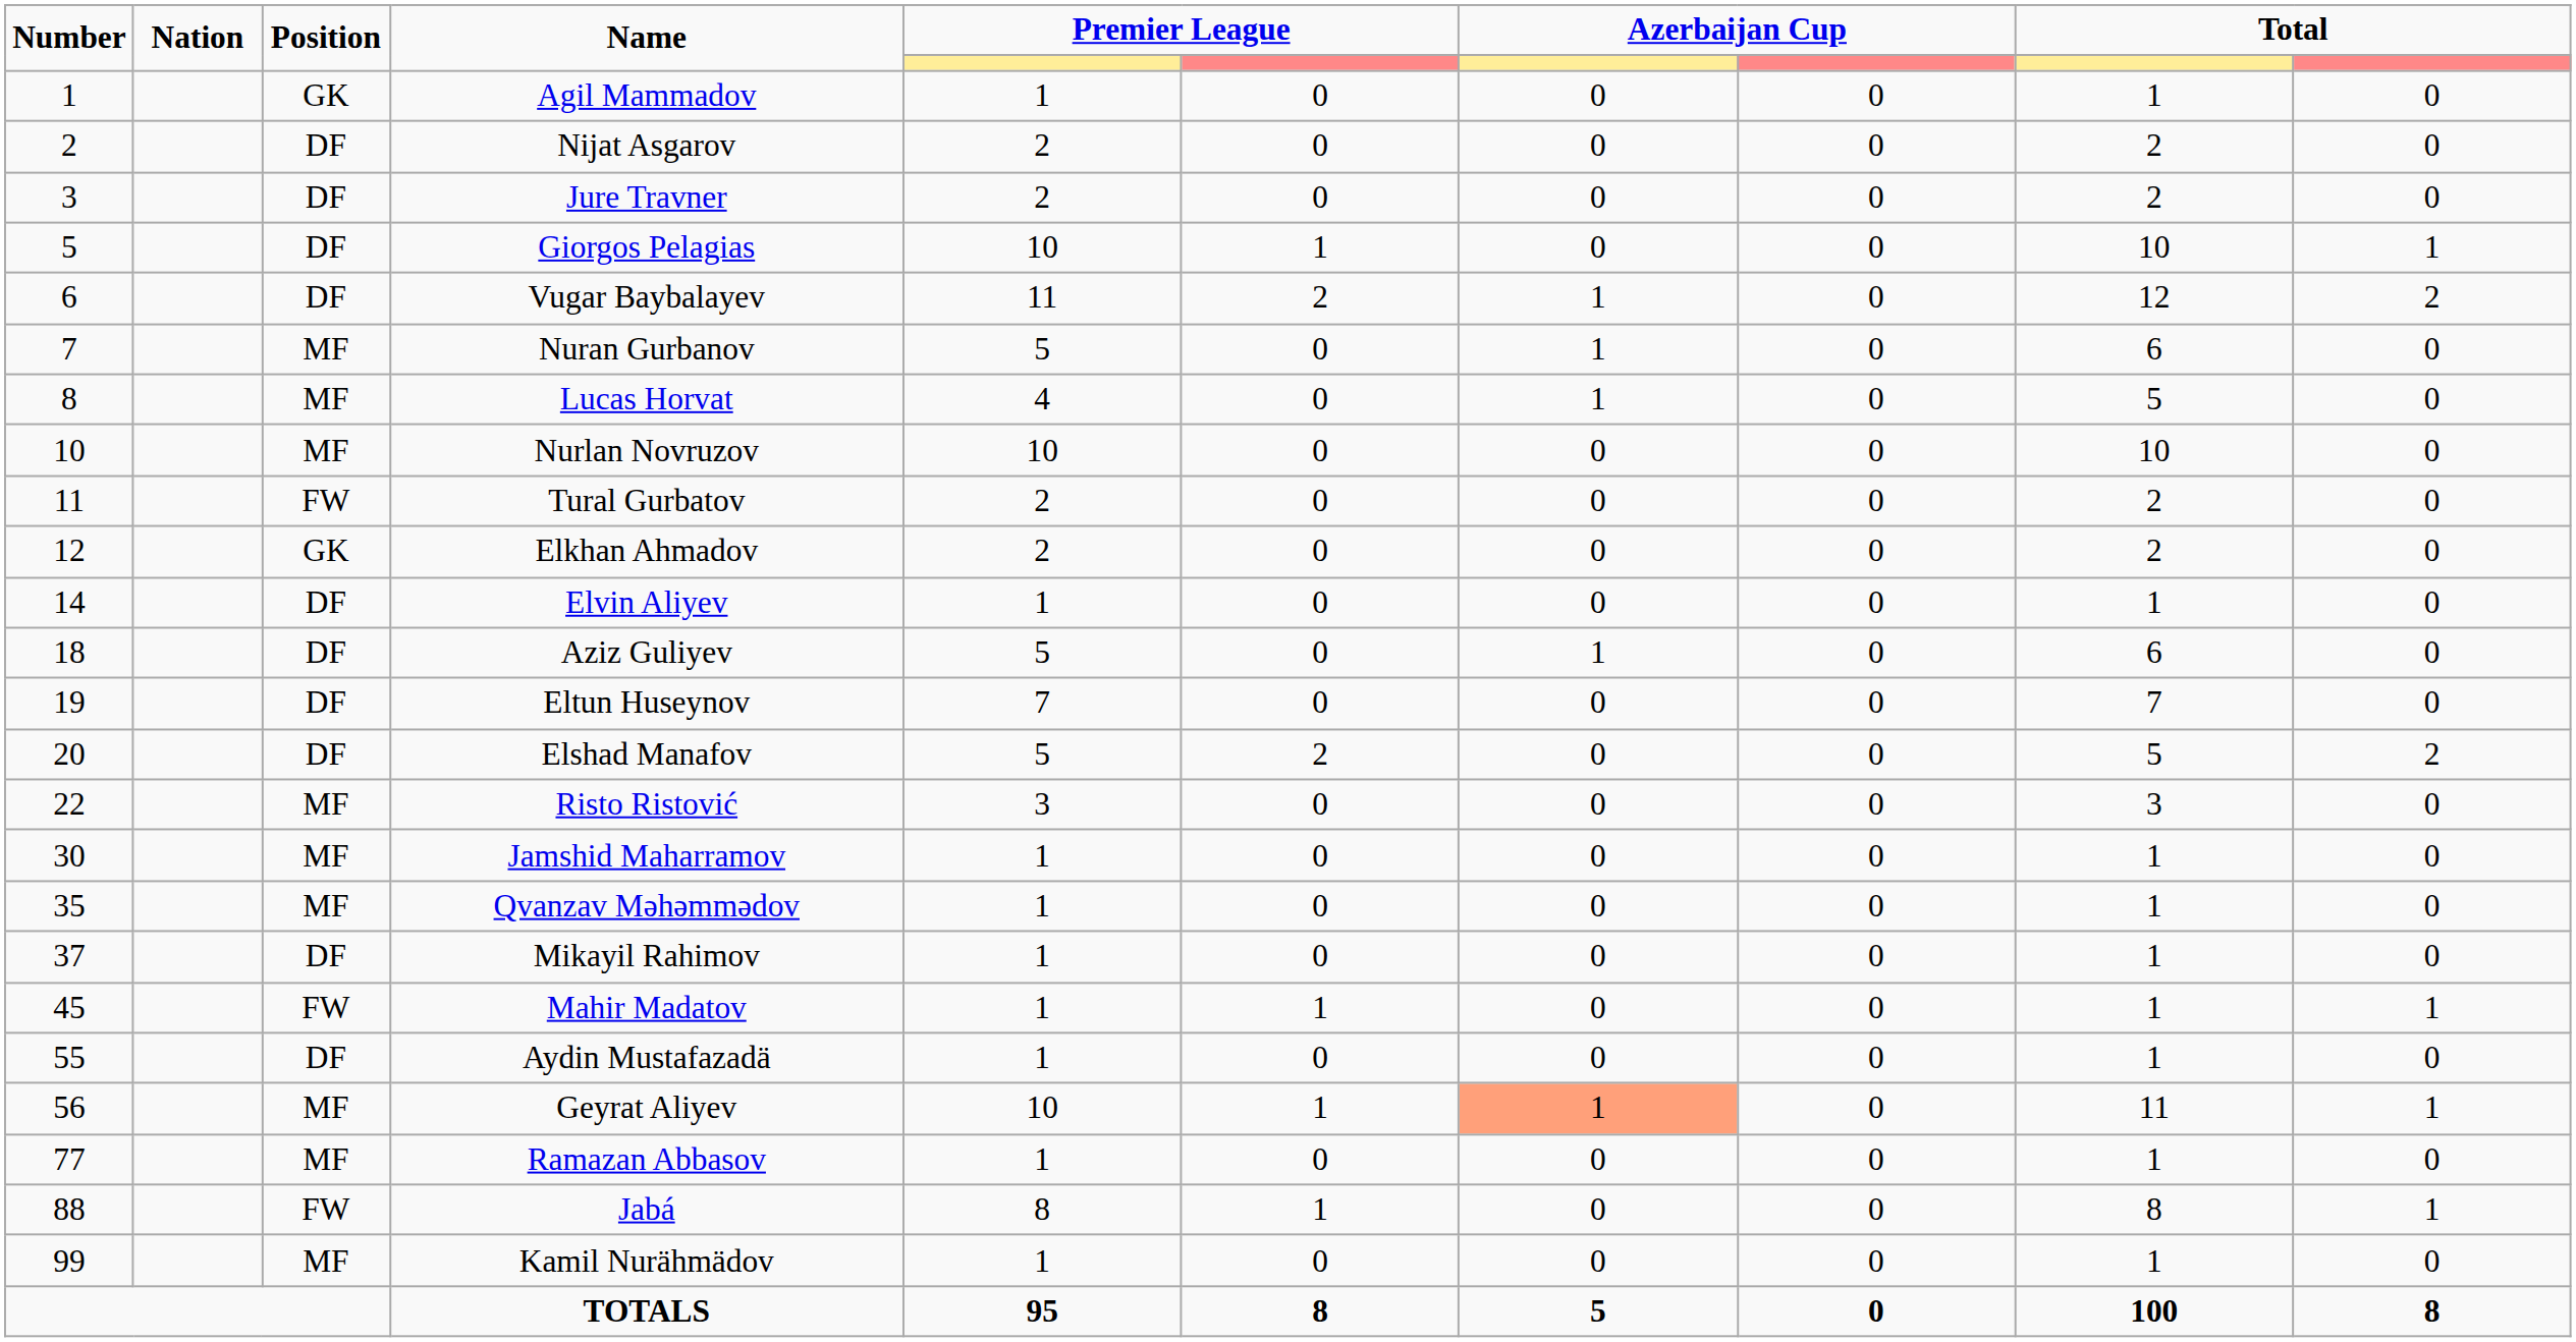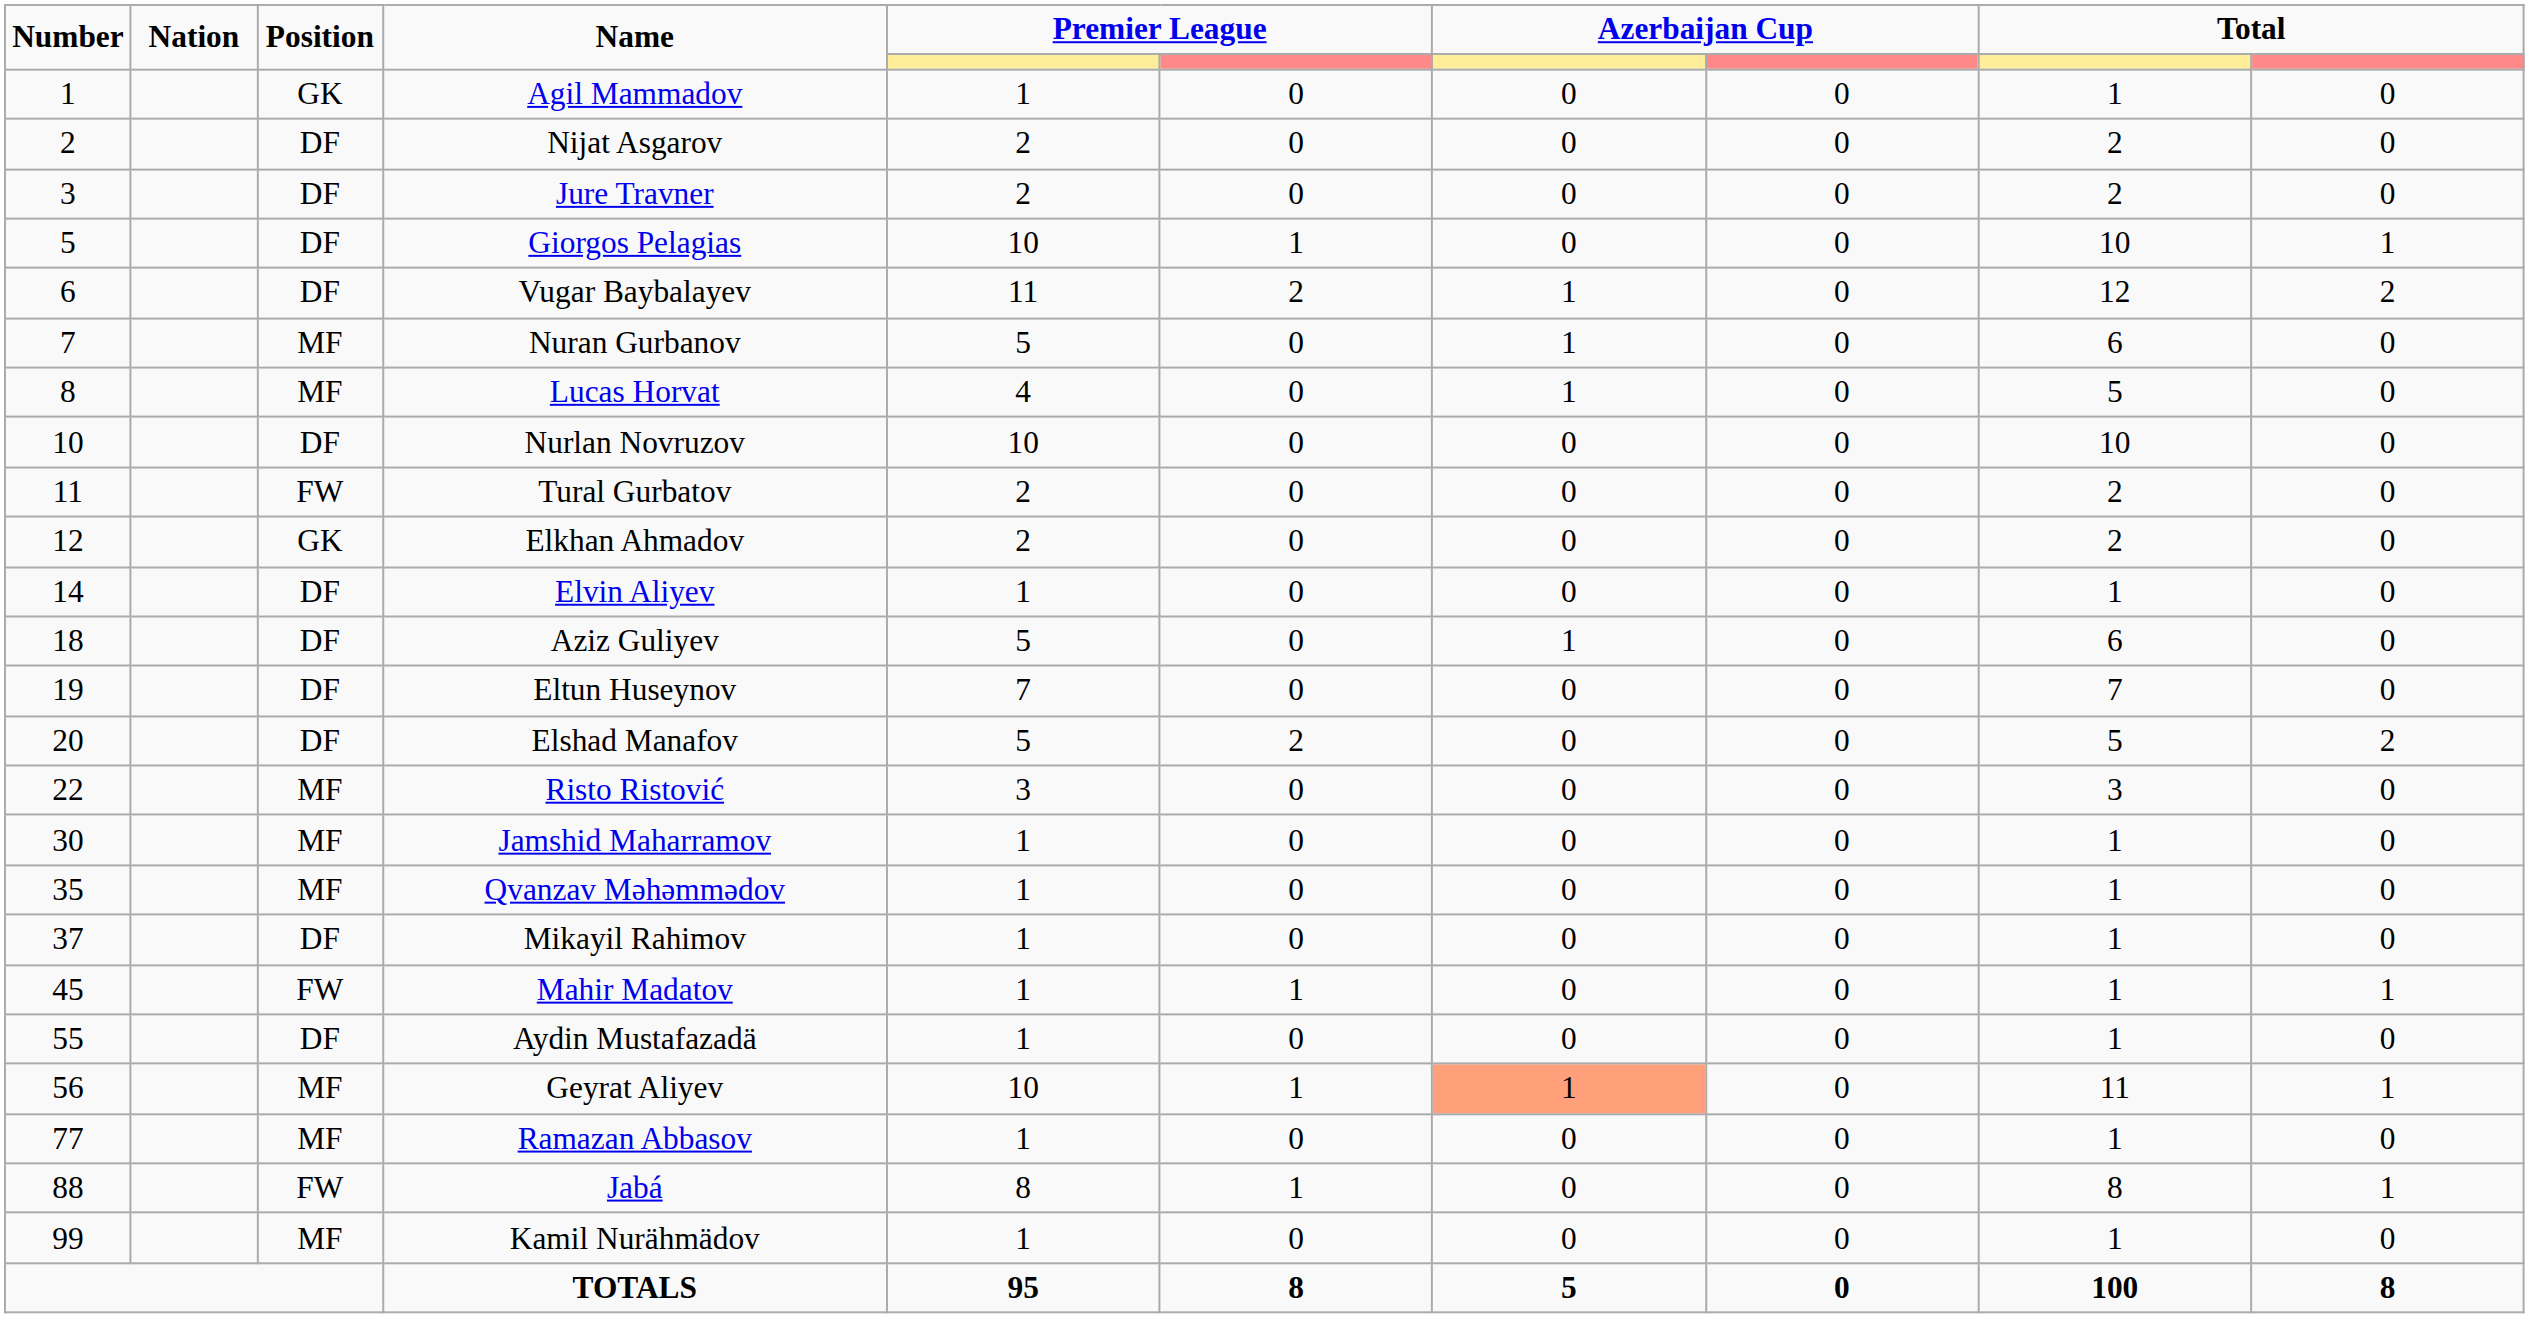 <table class="wikitable" style="text-align:center;">
 <tr>
 <td rowspan="2"  style="width:5%; text-align:center;"><strong>Number</strong></td>
 <td rowspan="2"  style="width:5%; text-align:center;"><strong>Nation</strong></td>
 <td rowspan="2"  style="width:5%; text-align:center;"><strong>Position</strong></td>
 <td rowspan="2"  style="width:20%; text-align:center;"><strong>Name</strong></td>
 <td colspan="2" style="text-align:center;"><strong><a href='#'>Premier League</a></strong></td>
 <td colspan="2" style="text-align:center;"><strong><a href='#'>Azerbaijan Cup</a></strong></td>
 <td colspan="2" style="text-align:center;"><strong>Total</strong></td>
 </tr>
 <tr>
 <th style="width:60px; background:#fe9;"></th>
 <th style="width:60px; background:#ff8888;"></th>
 <th style="width:60px; background:#fe9;"></th>
 <th style="width:60px; background:#ff8888;"></th>
 <th style="width:60px; background:#fe9;"></th>
 <th style="width:60px; background:#ff8888;"></th>
 </tr>
 <tr>
 <td>1</td>
 <td></td>
 <td>GK</td>
 <td><a href='#'>Agil Mammadov</a></td>
 <td>1</td>
 <td>0</td>
 <td>0</td>
 <td>0</td>
 <td>1</td>
 <td>0</td>
 </tr>
 <tr>
 <td>2</td>
 <td></td>
 <td>DF</td>
 <td>Nijat Asgarov</td>
 <td>2</td>
 <td>0</td>
 <td>0</td>
 <td>0</td>
 <td>2</td>
 <td>0</td>
 </tr>
 <tr>
 <td>3</td>
 <td></td>
 <td>DF</td>
 <td><a href='#'>Jure Travner</a></td>
 <td>2</td>
 <td>0</td>
 <td>0</td>
 <td>0</td>
 <td>2</td>
 <td>0</td>
 </tr>
 <tr>
 <td>5</td>
 <td></td>
 <td>DF</td>
 <td><a href='#'>Giorgos Pelagias</a></td>
 <td>10</td>
 <td>1</td>
 <td>0</td>
 <td>0</td>
 <td>10</td>
 <td>1</td>
 </tr>
 <tr>
 <td>6</td>
 <td></td>
 <td>DF</td>
 <td>Vugar Baybalayev</td>
 <td>11</td>
 <td>2</td>
 <td>1</td>
 <td>0</td>
 <td>12</td>
 <td>2</td>
 </tr>
 <tr>
 <td>7</td>
 <td></td>
 <td>MF</td>
 <td>Nuran Gurbanov</td>
 <td>5</td>
 <td>0</td>
 <td>1</td>
 <td>0</td>
 <td>6</td>
 <td>0</td>
 </tr>
 <tr>
 <td>8</td>
 <td></td>
 <td>MF</td>
 <td><a href='#'>Lucas Horvat</a></td>
 <td>4</td>
 <td>0</td>
 <td>1</td>
 <td>0</td>
 <td>5</td>
 <td>0</td>
 </tr>
 <tr>
 <td>10</td>
 <td></td>
-<td>MF</td>
+<td>DF</td>
 <td>Nurlan Novruzov</td>
 <td>10</td>
 <td>0</td>
 <td>0</td>
 <td>0</td>
 <td>10</td>
 <td>0</td>
 </tr>
 <tr>
 <td>11</td>
 <td></td>
 <td>FW</td>
 <td>Tural Gurbatov</td>
 <td>2</td>
 <td>0</td>
 <td>0</td>
 <td>0</td>
 <td>2</td>
 <td>0</td>
 </tr>
 <tr>
 <td>12</td>
 <td></td>
 <td>GK</td>
 <td>Elkhan Ahmadov</td>
 <td>2</td>
 <td>0</td>
 <td>0</td>
 <td>0</td>
 <td>2</td>
 <td>0</td>
 </tr>
 <tr>
 <td>14</td>
 <td></td>
 <td>DF</td>
 <td><a href='#'>Elvin Aliyev</a></td>
 <td>1</td>
 <td>0</td>
 <td>0</td>
 <td>0</td>
 <td>1</td>
 <td>0</td>
 </tr>
 <tr>
 <td>18</td>
 <td></td>
 <td>DF</td>
 <td>Aziz Guliyev</td>
 <td>5</td>
 <td>0</td>
 <td>1</td>
 <td>0</td>
 <td>6</td>
 <td>0</td>
 </tr>
 <tr>
 <td>19</td>
 <td></td>
 <td>DF</td>
 <td>Eltun Huseynov</td>
 <td>7</td>
 <td>0</td>
 <td>0</td>
 <td>0</td>
 <td>7</td>
 <td>0</td>
 </tr>
 <tr>
 <td>20</td>
 <td></td>
 <td>DF</td>
 <td>Elshad Manafov</td>
 <td>5</td>
 <td>2</td>
 <td>0</td>
 <td>0</td>
 <td>5</td>
 <td>2</td>
 </tr>
 <tr>
 <td>22</td>
 <td></td>
 <td>MF</td>
 <td><a href='#'>Risto Ristović</a></td>
 <td>3</td>
 <td>0</td>
 <td>0</td>
 <td>0</td>
 <td>3</td>
 <td>0</td>
 </tr>
 <tr>
 <td>30</td>
 <td></td>
 <td>MF</td>
 <td><a href='#'>Jamshid Maharramov</a></td>
 <td>1</td>
 <td>0</td>
 <td>0</td>
 <td>0</td>
 <td>1</td>
 <td>0</td>
 </tr>
 <tr>
 <td>35</td>
 <td></td>
 <td>MF</td>
 <td><a href='#'>Qvanzav Məhəmmədov</a></td>
 <td>1</td>
 <td>0</td>
 <td>0</td>
 <td>0</td>
 <td>1</td>
 <td>0</td>
 </tr>
 <tr>
 <td>37</td>
 <td></td>
 <td>DF</td>
 <td>Mikayil Rahimov</td>
 <td>1</td>
 <td>0</td>
 <td>0</td>
 <td>0</td>
 <td>1</td>
 <td>0</td>
 </tr>
 <tr>
 <td>45</td>
 <td></td>
 <td>FW</td>
 <td><a href='#'>Mahir Madatov</a></td>
 <td>1</td>
 <td>1</td>
 <td>0</td>
 <td>0</td>
 <td>1</td>
 <td>1</td>
 </tr>
 <tr>
 <td>55</td>
 <td></td>
 <td>DF</td>
 <td>Aydin Mustafazadä</td>
 <td>1</td>
 <td>0</td>
 <td>0</td>
 <td>0</td>
 <td>1</td>
 <td>0</td>
 </tr>
 <tr>
 <td>56</td>
 <td></td>
 <td>MF</td>
 <td>Geyrat Aliyev</td>
 <td>10</td>
 <td>1</td>
 <td style="background: lightsalmon;">1</td>
 <td>0</td>
 <td>11</td>
 <td>1</td>
 </tr>
 <tr>
 <td>77</td>
 <td></td>
 <td>MF</td>
 <td><a href='#'>Ramazan Abbasov</a></td>
 <td>1</td>
 <td>0</td>
 <td>0</td>
 <td>0</td>
 <td>1</td>
 <td>0</td>
 </tr>
 <tr>
 <td>88</td>
 <td></td>
 <td>FW</td>
 <td><a href='#'>Jabá</a></td>
 <td>8</td>
 <td>1</td>
 <td>0</td>
 <td>0</td>
 <td>8</td>
 <td>1</td>
 </tr>
 <tr>
 <td>99</td>
 <td></td>
 <td>MF</td>
 <td>Kamil Nurähmädov</td>
 <td>1</td>
 <td>0</td>
 <td>0</td>
 <td>0</td>
 <td>1</td>
 <td>0</td>
 </tr>
 <tr>
 <td colspan="3"></td>
 <td><strong>TOTALS</strong></td>
 <td><strong>95</strong></td>
 <td><strong>8</strong></td>
 <td><strong>5</strong></td>
 <td><strong>0</strong></td>
 <td><strong>100</strong></td>
 <td><strong>8</strong></td>
 </tr>
 </table>
